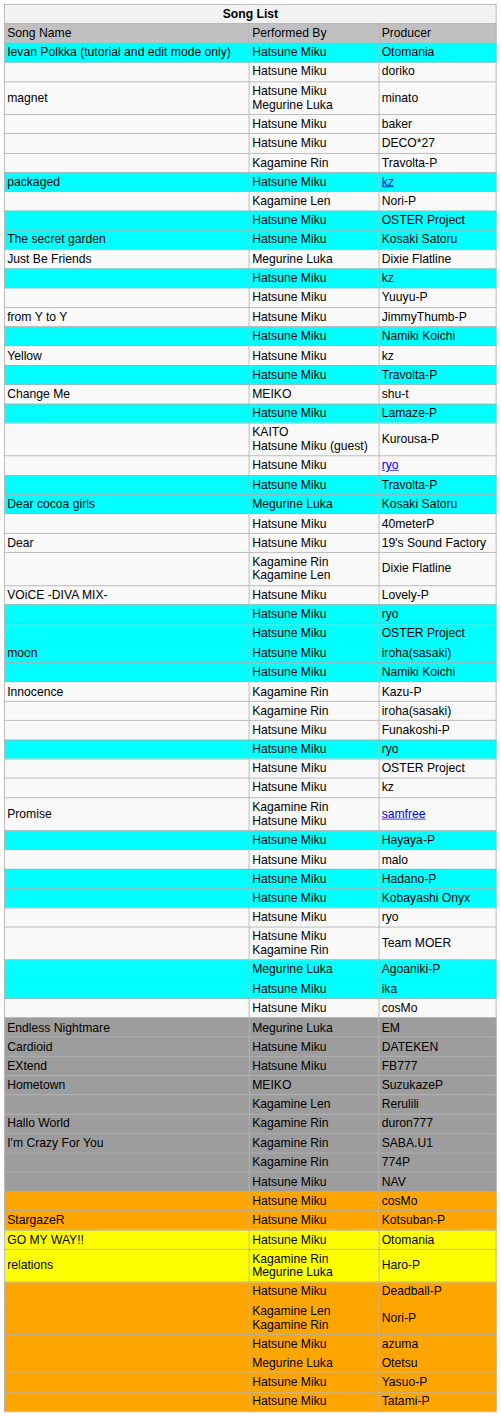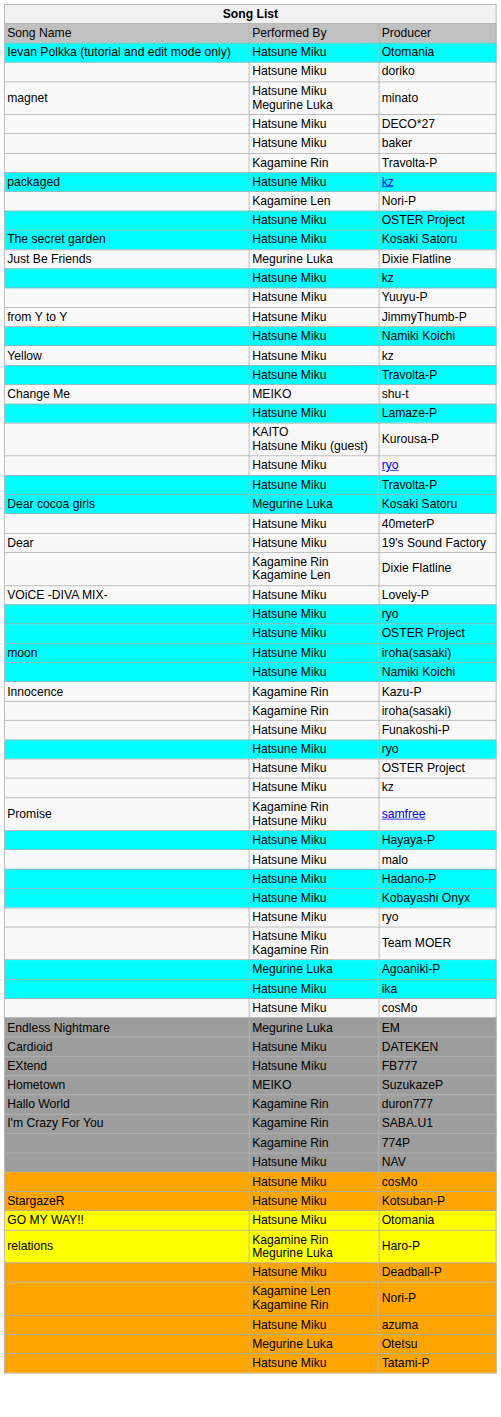 <table class="wikitable">
 <tr>
 <th colspan="3" style="width: 40em">Song List</th>
 </tr>
 <tr>
 <td style="background:silver; color:black">Song Name</td>
 <td style="background:silver; color:black">Performed By</td>
 <td style="background:silver; color:black">Producer</td>
 </tr>
 <tr>
 <td style="background:#0ff;">Ievan Polkka (tutorial and edit mode only)</td>
 <td style="background:#0ff;">Hatsune Miku</td>
 <td style="background:#0ff;">Otomania</td>
 </tr>
 <tr>
 <td></td>
 <td>Hatsune Miku</td>
 <td>doriko</td>
 </tr>
 <tr>
 <td>magnet</td>
 <td>Hatsune Miku<br>Megurine Luka</td>
 <td>minato</td>
 </tr>
 <tr>
 <td></td>
 <td>Hatsune Miku</td>
-<td>baker</td>
+<td>DECO*27</td>
 </tr>
 <tr>
 <td></td>
 <td>Hatsune Miku</td>
-<td>DECO*27</td>
+<td>baker</td>
 </tr>
 <tr>
 <td></td>
 <td>Kagamine Rin</td>
 <td>Travolta-P</td>
 </tr>
 <tr>
 <td style="background:#0ff;">packaged</td>
 <td style="background:#0ff;">Hatsune Miku</td>
 <td style="background:#0ff;"><a href='#'>kz</a></td>
 </tr>
 <tr>
 <td></td>
 <td>Kagamine Len</td>
 <td>Nori-P</td>
 </tr>
 <tr>
 <td style="background:#0ff;"></td>
 <td style="background:#0ff;">Hatsune Miku</td>
 <td style="background:#0ff;">OSTER Project</td>
 </tr>
 <tr>
 <td style="background:#0ff;">The secret garden</td>
 <td style="background:#0ff;">Hatsune Miku</td>
 <td style="background:#0ff;">Kosaki Satoru</td>
 </tr>
 <tr>
 <td>Just Be Friends</td>
 <td>Megurine Luka</td>
 <td>Dixie Flatline</td>
 </tr>
 <tr>
 <td style="background:#0ff;"></td>
 <td style="background:#0ff;">Hatsune Miku</td>
 <td style="background:#0ff;">kz</td>
 </tr>
 <tr>
 <td></td>
 <td>Hatsune Miku</td>
 <td>Yuuyu-P</td>
 </tr>
 <tr>
 <td>from Y to Y</td>
 <td>Hatsune Miku</td>
 <td>JimmyThumb-P</td>
 </tr>
 <tr>
 <td style="background:#0ff;"></td>
 <td style="background:#0ff;">Hatsune Miku</td>
 <td style="background:#0ff;">Namiki Koichi</td>
 </tr>
 <tr>
 <td>Yellow</td>
 <td>Hatsune Miku</td>
 <td>kz</td>
 </tr>
 <tr>
 <td style="background:#0ff;"></td>
 <td style="background:#0ff;">Hatsune Miku</td>
 <td style="background:#0ff;">Travolta-P</td>
 </tr>
 <tr>
 <td>Change Me</td>
 <td>MEIKO</td>
 <td>shu-t</td>
 </tr>
 <tr>
 <td style="background:#0ff;"></td>
 <td style="background:#0ff;">Hatsune Miku</td>
 <td style="background:#0ff;">Lamaze-P</td>
 </tr>
 <tr>
 <td></td>
 <td>KAITO<br>Hatsune Miku (guest)</td>
 <td>Kurousa-P</td>
 </tr>
 <tr>
 <td></td>
 <td>Hatsune Miku</td>
 <td><a href='#'>ryo</a></td>
 </tr>
 <tr>
 <td style="background:#0ff;"></td>
 <td style="background:#0ff;">Hatsune Miku</td>
 <td style="background:#0ff;">Travolta-P</td>
 </tr>
 <tr>
 <td style="background:#0ff;">Dear cocoa girls</td>
 <td style="background:#0ff;">Megurine Luka</td>
 <td style="background:#0ff;">Kosaki Satoru</td>
 </tr>
 <tr>
 <td></td>
 <td>Hatsune Miku</td>
 <td>40meterP</td>
 </tr>
 <tr>
 <td>Dear</td>
 <td>Hatsune Miku</td>
 <td>19's Sound Factory</td>
 </tr>
 <tr>
 <td></td>
 <td>Kagamine Rin<br>Kagamine Len</td>
 <td>Dixie Flatline</td>
 </tr>
 <tr>
 <td>VOiCE -DIVA MIX-</td>
 <td>Hatsune Miku</td>
 <td>Lovely-P</td>
 </tr>
 <tr>
 <td style="background:#0ff;"></td>
 <td style="background:#0ff;">Hatsune Miku</td>
 <td style="background:#0ff;">ryo</td>
 </tr>
 <tr>
 <td style="background:#0ff;"></td>
 <td style="background:#0ff;">Hatsune Miku</td>
 <td style="background:#0ff;">OSTER Project</td>
 </tr>
 <tr>
 <td style="background:#0ff;">moon</td>
 <td style="background:#0ff;">Hatsune Miku</td>
 <td style="background:#0ff;">iroha(sasaki)</td>
 </tr>
 <tr>
 <td style="background:#0ff;"></td>
 <td style="background:#0ff;">Hatsune Miku</td>
 <td style="background:#0ff;">Namiki Koichi</td>
 </tr>
 <tr>
 <td>Innocence</td>
 <td>Kagamine Rin</td>
 <td>Kazu-P</td>
 </tr>
 <tr>
 <td></td>
 <td>Kagamine Rin</td>
 <td>iroha(sasaki)</td>
 </tr>
 <tr>
 <td></td>
 <td>Hatsune Miku</td>
 <td>Funakoshi-P</td>
 </tr>
 <tr>
 <td style="background:#0ff;"></td>
 <td style="background:#0ff;">Hatsune Miku</td>
 <td style="background:#0ff;">ryo</td>
 </tr>
 <tr>
 <td></td>
 <td>Hatsune Miku</td>
 <td>OSTER Project</td>
 </tr>
 <tr>
 <td></td>
 <td>Hatsune Miku</td>
 <td>kz</td>
 </tr>
 <tr>
 <td>Promise</td>
 <td>Kagamine Rin<br>Hatsune Miku</td>
 <td><a href='#'>samfree</a></td>
 </tr>
 <tr>
 <td style="background:#0ff;"></td>
 <td style="background:#0ff;">Hatsune Miku</td>
 <td style="background:#0ff;">Hayaya-P</td>
 </tr>
 <tr>
 <td></td>
 <td>Hatsune Miku</td>
 <td>malo</td>
 </tr>
 <tr>
 <td style="background:#0ff;"></td>
 <td style="background:#0ff;">Hatsune Miku</td>
 <td style="background:#0ff;">Hadano-P</td>
 </tr>
 <tr>
 <td style="background:#0ff;"></td>
 <td style="background:#0ff;">Hatsune Miku</td>
 <td style="background:#0ff;">Kobayashi Onyx</td>
 </tr>
 <tr>
 <td></td>
 <td>Hatsune Miku</td>
 <td>ryo</td>
 </tr>
 <tr>
 <td></td>
 <td>Hatsune Miku<br>Kagamine Rin</td>
 <td>Team MOER</td>
 </tr>
 <tr>
 <td style="background:#0ff;"></td>
 <td style="background:#0ff;">Megurine Luka</td>
 <td style="background:#0ff;">Agoaniki-P</td>
 </tr>
 <tr>
 <td style="background:#0ff;"></td>
 <td style="background:#0ff;">Hatsune Miku</td>
 <td style="background:#0ff;">ika</td>
 </tr>
 <tr>
 <td></td>
 <td>Hatsune Miku</td>
 <td>cosMo</td>
 </tr>
 <tr>
 <td style="background:#9D9D9D">Endless Nightmare</td>
 <td style="background:#9D9D9D">Megurine Luka</td>
 <td style="background:#9D9D9D">EM</td>
 </tr>
 <tr>
 <td style="background:#9D9D9D">Cardioid</td>
 <td style="background:#9D9D9D">Hatsune Miku</td>
 <td style="background:#9D9D9D">DATEKEN</td>
 </tr>
 <tr>
 <td style="background:#9D9D9D">EXtend</td>
 <td style="background:#9D9D9D">Hatsune Miku</td>
 <td style="background:#9D9D9D">FB777</td>
 </tr>
 <tr>
 <td style="background:#9D9D9D">Hometown</td>
 <td style="background:#9D9D9D">MEIKO</td>
 <td style="background:#9D9D9D">SuzukazeP</td>
 </tr>
 <tr>
-<td style="background:#9D9D9D"></td>
-<td style="background:#9D9D9D">Kagamine Len</td>
-<td style="background:#9D9D9D">Rerulili</td>
-</tr>
-<tr>
 <td style="background:#9D9D9D">Hallo World</td>
 <td style="background:#9D9D9D">Kagamine Rin</td>
 <td style="background:#9D9D9D">duron777</td>
 </tr>
 <tr>
 <td style="background:#9D9D9D">I'm Crazy For You</td>
 <td style="background:#9D9D9D">Kagamine Rin</td>
 <td style="background:#9D9D9D">SABA.U1</td>
 </tr>
 <tr>
 <td style="background:#9D9D9D"></td>
 <td style="background:#9D9D9D">Kagamine Rin</td>
 <td style="background:#9D9D9D">774P</td>
 </tr>
 <tr>
 <td style="background:#9D9D9D"></td>
 <td style="background:#9D9D9D">Hatsune Miku</td>
 <td style="background:#9D9D9D">NAV</td>
 </tr>
 <tr>
 <td style="background:#FFA500"></td>
 <td style="background:#FFA500">Hatsune Miku</td>
 <td style="background:#FFA500">cosMo</td>
 </tr>
 <tr>
 <td style="background:#FFA500">StargazeR</td>
 <td style="background:#FFA500">Hatsune Miku</td>
 <td style="background:#FFA500">Kotsuban-P</td>
 </tr>
 <tr>
 <td style="background:yellow">GO MY WAY!!</td>
 <td style="background:yellow">Hatsune Miku</td>
 <td style="background:yellow">Otomania</td>
 </tr>
 <tr>
 <td style="background:yellow">relations</td>
 <td style="background:yellow">Kagamine Rin<br>Megurine Luka</td>
 <td style="background:yellow">Haro-P</td>
 </tr>
 <tr>
 <td style="background:#FFA500"></td>
 <td style="background:#FFA500">Hatsune Miku</td>
 <td style="background:#FFA500">Deadball-P</td>
 </tr>
 <tr>
 <td style="background:#FFA500"></td>
 <td style="background:#FFA500">Kagamine Len<br>Kagamine Rin</td>
 <td style="background:#FFA500">Nori-P</td>
 </tr>
 <tr>
 <td style="background:#FFA500"></td>
 <td style="background:#FFA500">Hatsune Miku</td>
 <td style="background:#FFA500">azuma</td>
 </tr>
 <tr>
 <td style="background:#FFA500"></td>
 <td style="background:#FFA500">Megurine Luka</td>
 <td style="background:#FFA500">Otetsu</td>
 </tr>
 <tr>
 <td style="background:#FFA500"></td>
 <td style="background:#FFA500">Hatsune Miku</td>
-<td style="background:#FFA500">Yasuo-P</td>
-</tr>
-<tr>
-<td style="background:#FFA500"></td>
-<td style="background:#FFA500">Hatsune Miku</td>
 <td style="background:#FFA500">Tatami-P</td>
 </tr>
 </table>
